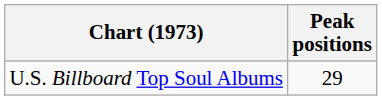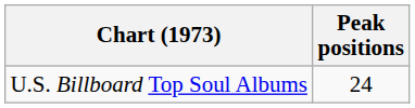 <table class="wikitable">
 <tr>
 <th align="left">Chart (1973)</th>
 <th style="text-align:center;">Peak<br>positions</th>
 </tr>
 <tr>
 <td align="left">U.S. <em>Billboard</em> <a href='#'>Top Soul Albums</a></td>
-<td style="text-align:center;">29</td>
+<td style="text-align:center;">24</td>
 </tr>
 </table>
